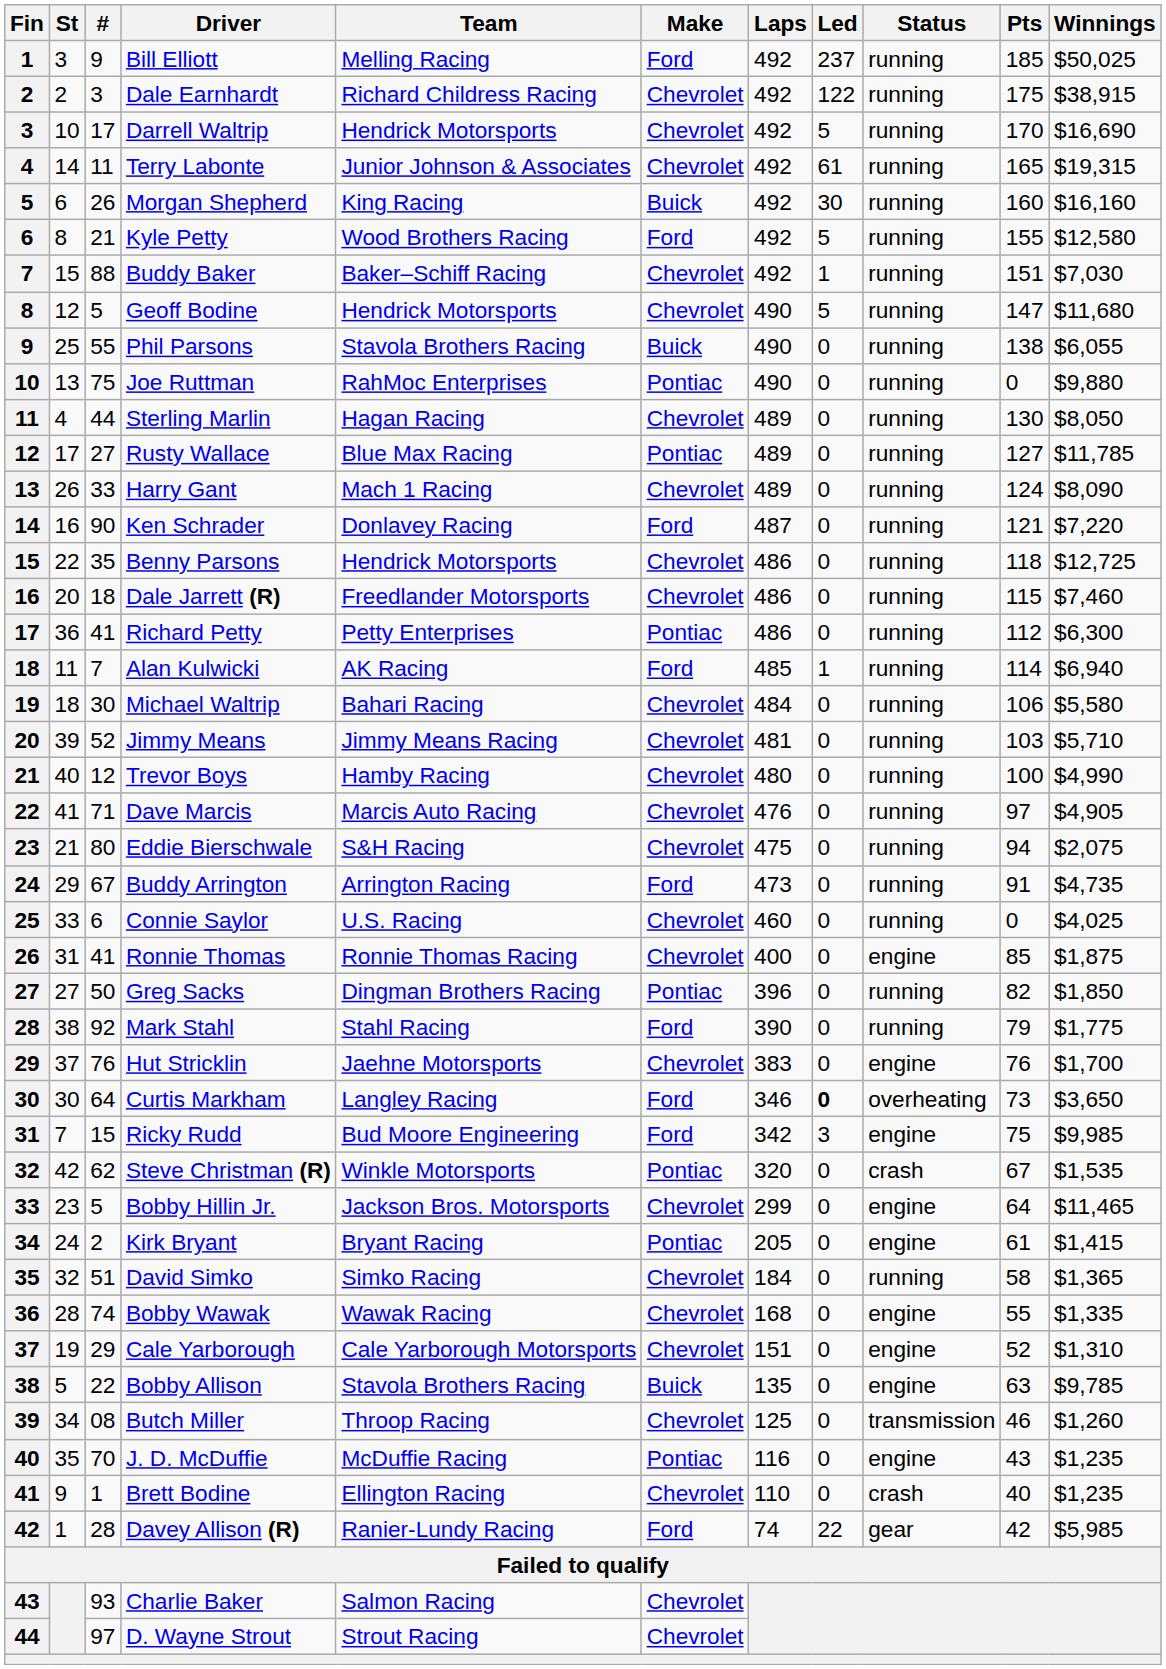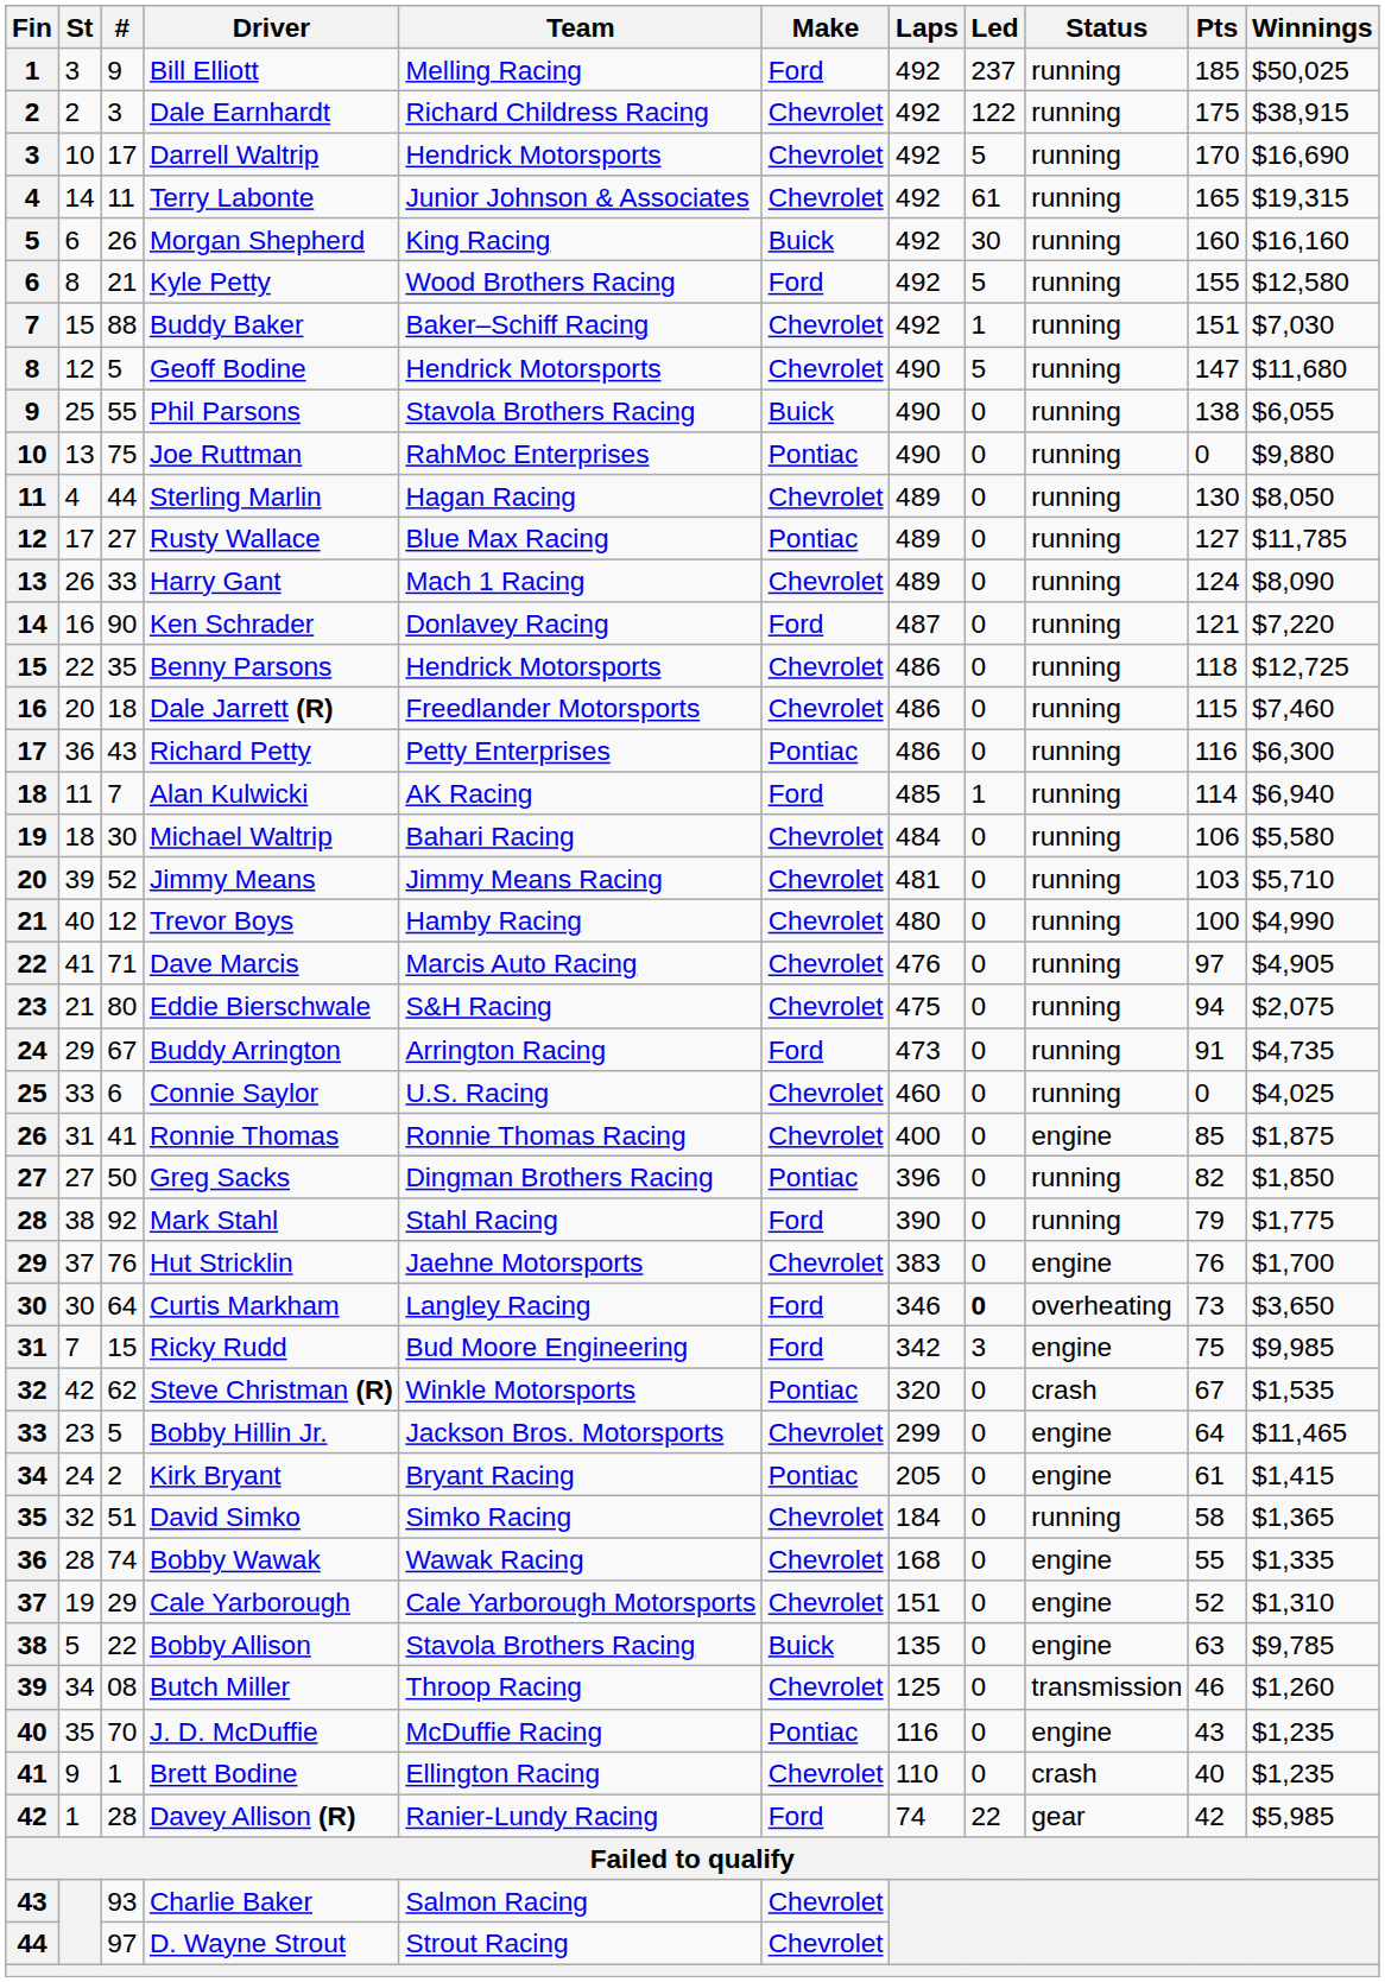 <table class="wikitable" style="font-size:95%">
 <tr>
 <th>Fin</th>
 <th>St</th>
 <th>#</th>
 <th>Driver</th>
 <th>Team</th>
 <th>Make</th>
 <th>Laps</th>
 <th>Led</th>
 <th>Status</th>
 <th>Pts</th>
 <th>Winnings</th>
 </tr>
 <tr>
 <th>1</th>
 <td>3</td>
 <td>9</td>
 <td><a href='#'>Bill Elliott</a></td>
 <td><a href='#'>Melling Racing</a></td>
 <td><a href='#'>Ford</a></td>
 <td>492</td>
 <td>237</td>
 <td>running</td>
 <td>185</td>
 <td>$50,025</td>
 </tr>
 <tr>
 <th>2</th>
 <td>2</td>
 <td>3</td>
 <td><a href='#'>Dale Earnhardt</a></td>
 <td><a href='#'>Richard Childress Racing</a></td>
 <td><a href='#'>Chevrolet</a></td>
 <td>492</td>
 <td>122</td>
 <td>running</td>
 <td>175</td>
 <td>$38,915</td>
 </tr>
 <tr>
 <th>3</th>
 <td>10</td>
 <td>17</td>
 <td><a href='#'>Darrell Waltrip</a></td>
 <td><a href='#'>Hendrick Motorsports</a></td>
 <td><a href='#'>Chevrolet</a></td>
 <td>492</td>
 <td>5</td>
 <td>running</td>
 <td>170</td>
 <td>$16,690</td>
 </tr>
 <tr>
 <th>4</th>
 <td>14</td>
 <td>11</td>
 <td><a href='#'>Terry Labonte</a></td>
 <td><a href='#'>Junior Johnson & Associates</a></td>
 <td><a href='#'>Chevrolet</a></td>
 <td>492</td>
 <td>61</td>
 <td>running</td>
 <td>165</td>
 <td>$19,315</td>
 </tr>
 <tr>
 <th>5</th>
 <td>6</td>
 <td>26</td>
 <td><a href='#'>Morgan Shepherd</a></td>
 <td><a href='#'>King Racing</a></td>
 <td><a href='#'>Buick</a></td>
 <td>492</td>
 <td>30</td>
 <td>running</td>
 <td>160</td>
 <td>$16,160</td>
 </tr>
 <tr>
 <th>6</th>
 <td>8</td>
 <td>21</td>
 <td><a href='#'>Kyle Petty</a></td>
 <td><a href='#'>Wood Brothers Racing</a></td>
 <td><a href='#'>Ford</a></td>
 <td>492</td>
 <td>5</td>
 <td>running</td>
 <td>155</td>
 <td>$12,580</td>
 </tr>
 <tr>
 <th>7</th>
 <td>15</td>
 <td>88</td>
 <td><a href='#'>Buddy Baker</a></td>
 <td><a href='#'>Baker–Schiff Racing</a></td>
 <td><a href='#'>Chevrolet</a></td>
 <td>492</td>
 <td>1</td>
 <td>running</td>
 <td>151</td>
 <td>$7,030</td>
 </tr>
 <tr>
 <th>8</th>
 <td>12</td>
 <td>5</td>
 <td><a href='#'>Geoff Bodine</a></td>
 <td><a href='#'>Hendrick Motorsports</a></td>
 <td><a href='#'>Chevrolet</a></td>
 <td>490</td>
 <td>5</td>
 <td>running</td>
 <td>147</td>
 <td>$11,680</td>
 </tr>
 <tr>
 <th>9</th>
 <td>25</td>
 <td>55</td>
 <td><a href='#'>Phil Parsons</a></td>
 <td><a href='#'>Stavola Brothers Racing</a></td>
 <td><a href='#'>Buick</a></td>
 <td>490</td>
 <td>0</td>
 <td>running</td>
 <td>138</td>
 <td>$6,055</td>
 </tr>
 <tr>
 <th>10</th>
 <td>13</td>
 <td>75</td>
 <td><a href='#'>Joe Ruttman</a></td>
 <td><a href='#'>RahMoc Enterprises</a></td>
 <td><a href='#'>Pontiac</a></td>
 <td>490</td>
 <td>0</td>
 <td>running</td>
 <td>0</td>
 <td>$9,880</td>
 </tr>
 <tr>
 <th>11</th>
 <td>4</td>
 <td>44</td>
 <td><a href='#'>Sterling Marlin</a></td>
 <td><a href='#'>Hagan Racing</a></td>
 <td><a href='#'>Chevrolet</a></td>
 <td>489</td>
 <td>0</td>
 <td>running</td>
 <td>130</td>
 <td>$8,050</td>
 </tr>
 <tr>
 <th>12</th>
 <td>17</td>
 <td>27</td>
 <td><a href='#'>Rusty Wallace</a></td>
 <td><a href='#'>Blue Max Racing</a></td>
 <td><a href='#'>Pontiac</a></td>
 <td>489</td>
 <td>0</td>
 <td>running</td>
 <td>127</td>
 <td>$11,785</td>
 </tr>
 <tr>
 <th>13</th>
 <td>26</td>
 <td>33</td>
 <td><a href='#'>Harry Gant</a></td>
 <td><a href='#'>Mach 1 Racing</a></td>
 <td><a href='#'>Chevrolet</a></td>
 <td>489</td>
 <td>0</td>
 <td>running</td>
 <td>124</td>
 <td>$8,090</td>
 </tr>
 <tr>
 <th>14</th>
 <td>16</td>
 <td>90</td>
 <td><a href='#'>Ken Schrader</a></td>
 <td><a href='#'>Donlavey Racing</a></td>
 <td><a href='#'>Ford</a></td>
 <td>487</td>
 <td>0</td>
 <td>running</td>
 <td>121</td>
 <td>$7,220</td>
 </tr>
 <tr>
 <th>15</th>
 <td>22</td>
 <td>35</td>
 <td><a href='#'>Benny Parsons</a></td>
 <td><a href='#'>Hendrick Motorsports</a></td>
 <td><a href='#'>Chevrolet</a></td>
 <td>486</td>
 <td>0</td>
 <td>running</td>
 <td>118</td>
 <td>$12,725</td>
 </tr>
 <tr>
 <th>16</th>
 <td>20</td>
 <td>18</td>
 <td><a href='#'>Dale Jarrett</a> <strong>(R)</strong></td>
 <td><a href='#'>Freedlander Motorsports</a></td>
 <td><a href='#'>Chevrolet</a></td>
 <td>486</td>
 <td>0</td>
 <td>running</td>
 <td>115</td>
 <td>$7,460</td>
 </tr>
 <tr>
 <th>17</th>
 <td>36</td>
-<td>41</td>
+<td>43</td>
 <td><a href='#'>Richard Petty</a></td>
 <td><a href='#'>Petty Enterprises</a></td>
 <td><a href='#'>Pontiac</a></td>
 <td>486</td>
 <td>0</td>
 <td>running</td>
-<td>112</td>
+<td>116</td>
 <td>$6,300</td>
 </tr>
 <tr>
 <th>18</th>
 <td>11</td>
 <td>7</td>
 <td><a href='#'>Alan Kulwicki</a></td>
 <td><a href='#'>AK Racing</a></td>
 <td><a href='#'>Ford</a></td>
 <td>485</td>
 <td>1</td>
 <td>running</td>
 <td>114</td>
 <td>$6,940</td>
 </tr>
 <tr>
 <th>19</th>
 <td>18</td>
 <td>30</td>
 <td><a href='#'>Michael Waltrip</a></td>
 <td><a href='#'>Bahari Racing</a></td>
 <td><a href='#'>Chevrolet</a></td>
 <td>484</td>
 <td>0</td>
 <td>running</td>
 <td>106</td>
 <td>$5,580</td>
 </tr>
 <tr>
 <th>20</th>
 <td>39</td>
 <td>52</td>
 <td><a href='#'>Jimmy Means</a></td>
 <td><a href='#'>Jimmy Means Racing</a></td>
 <td><a href='#'>Chevrolet</a></td>
 <td>481</td>
 <td>0</td>
 <td>running</td>
 <td>103</td>
 <td>$5,710</td>
 </tr>
 <tr>
 <th>21</th>
 <td>40</td>
 <td>12</td>
 <td><a href='#'>Trevor Boys</a></td>
 <td><a href='#'>Hamby Racing</a></td>
 <td><a href='#'>Chevrolet</a></td>
 <td>480</td>
 <td>0</td>
 <td>running</td>
 <td>100</td>
 <td>$4,990</td>
 </tr>
 <tr>
 <th>22</th>
 <td>41</td>
 <td>71</td>
 <td><a href='#'>Dave Marcis</a></td>
 <td><a href='#'>Marcis Auto Racing</a></td>
 <td><a href='#'>Chevrolet</a></td>
 <td>476</td>
 <td>0</td>
 <td>running</td>
 <td>97</td>
 <td>$4,905</td>
 </tr>
 <tr>
 <th>23</th>
 <td>21</td>
 <td>80</td>
 <td><a href='#'>Eddie Bierschwale</a></td>
 <td><a href='#'>S&H Racing</a></td>
 <td><a href='#'>Chevrolet</a></td>
 <td>475</td>
 <td>0</td>
 <td>running</td>
 <td>94</td>
 <td>$2,075</td>
 </tr>
 <tr>
 <th>24</th>
 <td>29</td>
 <td>67</td>
 <td><a href='#'>Buddy Arrington</a></td>
 <td><a href='#'>Arrington Racing</a></td>
 <td><a href='#'>Ford</a></td>
 <td>473</td>
 <td>0</td>
 <td>running</td>
 <td>91</td>
 <td>$4,735</td>
 </tr>
 <tr>
 <th>25</th>
 <td>33</td>
 <td>6</td>
 <td><a href='#'>Connie Saylor</a></td>
 <td><a href='#'>U.S. Racing</a></td>
 <td><a href='#'>Chevrolet</a></td>
 <td>460</td>
 <td>0</td>
 <td>running</td>
 <td>0</td>
 <td>$4,025</td>
 </tr>
 <tr>
 <th>26</th>
 <td>31</td>
 <td>41</td>
 <td><a href='#'>Ronnie Thomas</a></td>
 <td><a href='#'>Ronnie Thomas Racing</a></td>
 <td><a href='#'>Chevrolet</a></td>
 <td>400</td>
 <td>0</td>
 <td>engine</td>
 <td>85</td>
 <td>$1,875</td>
 </tr>
 <tr>
 <th>27</th>
 <td>27</td>
 <td>50</td>
 <td><a href='#'>Greg Sacks</a></td>
 <td><a href='#'>Dingman Brothers Racing</a></td>
 <td><a href='#'>Pontiac</a></td>
 <td>396</td>
 <td>0</td>
 <td>running</td>
 <td>82</td>
 <td>$1,850</td>
 </tr>
 <tr>
 <th>28</th>
 <td>38</td>
 <td>92</td>
 <td><a href='#'>Mark Stahl</a></td>
 <td><a href='#'>Stahl Racing</a></td>
 <td><a href='#'>Ford</a></td>
 <td>390</td>
 <td>0</td>
 <td>running</td>
 <td>79</td>
 <td>$1,775</td>
 </tr>
 <tr>
 <th>29</th>
 <td>37</td>
 <td>76</td>
 <td><a href='#'>Hut Stricklin</a></td>
 <td><a href='#'>Jaehne Motorsports</a></td>
 <td><a href='#'>Chevrolet</a></td>
 <td>383</td>
 <td>0</td>
 <td>engine</td>
 <td>76</td>
 <td>$1,700</td>
 </tr>
 <tr>
 <th>30</th>
 <td>30</td>
 <td>64</td>
 <td><a href='#'>Curtis Markham</a></td>
 <td><a href='#'>Langley Racing</a></td>
 <td><a href='#'>Ford</a></td>
 <td>346</td>
 <td><strong>0</strong></td>
 <td>overheating</td>
 <td>73</td>
 <td>$3,650</td>
 </tr>
 <tr>
 <th>31</th>
 <td>7</td>
 <td>15</td>
 <td><a href='#'>Ricky Rudd</a></td>
 <td><a href='#'>Bud Moore Engineering</a></td>
 <td><a href='#'>Ford</a></td>
 <td>342</td>
 <td>3</td>
 <td>engine</td>
 <td>75</td>
 <td>$9,985</td>
 </tr>
 <tr>
 <th>32</th>
 <td>42</td>
 <td>62</td>
 <td><a href='#'>Steve Christman</a> <strong>(R)</strong></td>
 <td><a href='#'>Winkle Motorsports</a></td>
 <td><a href='#'>Pontiac</a></td>
 <td>320</td>
 <td>0</td>
 <td>crash</td>
 <td>67</td>
 <td>$1,535</td>
 </tr>
 <tr>
 <th>33</th>
 <td>23</td>
 <td>5</td>
 <td><a href='#'>Bobby Hillin Jr.</a></td>
 <td><a href='#'>Jackson Bros. Motorsports</a></td>
 <td><a href='#'>Chevrolet</a></td>
 <td>299</td>
 <td>0</td>
 <td>engine</td>
 <td>64</td>
 <td>$11,465</td>
 </tr>
 <tr>
 <th>34</th>
 <td>24</td>
 <td>2</td>
 <td><a href='#'>Kirk Bryant</a></td>
 <td><a href='#'>Bryant Racing</a></td>
 <td><a href='#'>Pontiac</a></td>
 <td>205</td>
 <td>0</td>
 <td>engine</td>
 <td>61</td>
 <td>$1,415</td>
 </tr>
 <tr>
 <th>35</th>
 <td>32</td>
 <td>51</td>
 <td><a href='#'>David Simko</a></td>
 <td><a href='#'>Simko Racing</a></td>
 <td><a href='#'>Chevrolet</a></td>
 <td>184</td>
 <td>0</td>
 <td>running</td>
 <td>58</td>
 <td>$1,365</td>
 </tr>
 <tr>
 <th>36</th>
 <td>28</td>
 <td>74</td>
 <td><a href='#'>Bobby Wawak</a></td>
 <td><a href='#'>Wawak Racing</a></td>
 <td><a href='#'>Chevrolet</a></td>
 <td>168</td>
 <td>0</td>
 <td>engine</td>
 <td>55</td>
 <td>$1,335</td>
 </tr>
 <tr>
 <th>37</th>
 <td>19</td>
 <td>29</td>
 <td><a href='#'>Cale Yarborough</a></td>
 <td><a href='#'>Cale Yarborough Motorsports</a></td>
 <td><a href='#'>Chevrolet</a></td>
 <td>151</td>
 <td>0</td>
 <td>engine</td>
 <td>52</td>
 <td>$1,310</td>
 </tr>
 <tr>
 <th>38</th>
 <td>5</td>
 <td>22</td>
 <td><a href='#'>Bobby Allison</a></td>
 <td><a href='#'>Stavola Brothers Racing</a></td>
 <td><a href='#'>Buick</a></td>
 <td>135</td>
 <td>0</td>
 <td>engine</td>
 <td>63</td>
 <td>$9,785</td>
 </tr>
 <tr>
 <th>39</th>
 <td>34</td>
 <td>08</td>
 <td><a href='#'>Butch Miller</a></td>
 <td><a href='#'>Throop Racing</a></td>
 <td><a href='#'>Chevrolet</a></td>
 <td>125</td>
 <td>0</td>
 <td>transmission</td>
 <td>46</td>
 <td>$1,260</td>
 </tr>
 <tr>
 <th>40</th>
 <td>35</td>
 <td>70</td>
 <td><a href='#'>J. D. McDuffie</a></td>
 <td><a href='#'>McDuffie Racing</a></td>
 <td><a href='#'>Pontiac</a></td>
 <td>116</td>
 <td>0</td>
 <td>engine</td>
 <td>43</td>
 <td>$1,235</td>
 </tr>
 <tr>
 <th>41</th>
 <td>9</td>
 <td>1</td>
 <td><a href='#'>Brett Bodine</a></td>
 <td><a href='#'>Ellington Racing</a></td>
 <td><a href='#'>Chevrolet</a></td>
 <td>110</td>
 <td>0</td>
 <td>crash</td>
 <td>40</td>
 <td>$1,235</td>
 </tr>
 <tr>
 <th>42</th>
 <td>1</td>
 <td>28</td>
 <td><a href='#'>Davey Allison</a> <strong>(R)</strong></td>
 <td><a href='#'>Ranier-Lundy Racing</a></td>
 <td><a href='#'>Ford</a></td>
 <td>74</td>
 <td>22</td>
 <td>gear</td>
 <td>42</td>
 <td>$5,985</td>
 </tr>
 <tr>
 <th colspan="11">Failed to qualify</th>
 </tr>
 <tr>
 <th>43</th>
 <th rowspan="2"></th>
 <td>93</td>
 <td><a href='#'>Charlie Baker</a></td>
 <td><a href='#'>Salmon Racing</a></td>
 <td><a href='#'>Chevrolet</a></td>
 <th colspan="5" rowspan="2"></th>
 </tr>
 <tr>
 <th>44</th>
 <td>97</td>
 <td><a href='#'>D. Wayne Strout</a></td>
 <td><a href='#'>Strout Racing</a></td>
 <td><a href='#'>Chevrolet</a></td>
 </tr>
 <tr>
 <th colspan="11"></th>
 </tr>
 </table>
